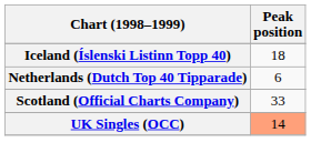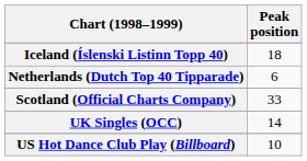 <table class="wikitable sortable plainrowheaders">
 <tr>
 <th scope="col">Chart (1998–1999)</th>
 <th scope="col">Peak<br>position</th>
 </tr>
 <tr>
 </tr>
 <tr>
 </tr>
 <tr>
 <th scope="row">Iceland (<a href='#'>Íslenski Listinn Topp 40</a>)</th>
 <td align="center">18</td>
 </tr>
 <tr>
 <th scope="row">Netherlands (<a href='#'>Dutch Top 40 Tipparade</a>)</th>
 <td align="center">6</td>
 </tr>
 <tr>
 </tr>
 <tr>
 <th scope="row">Scotland (<a href='#'>Official Charts Company</a>)</th>
 <td align="center">33</td>
 </tr>
 <tr>
 </tr>
 <tr>
 <th scope="row"><a href='#'>UK Singles</a> (<a href='#'>OCC</a>)</th>
-<td align="center" style="background: lightsalmon;">14</td>
+<td align="center">14</td>
 </tr>
 <tr>
 </tr>
+<tr>
+<th scope="row">US <a href='#'>Hot Dance Club Play</a> (<em><a href='#'>Billboard</a></em>)</th>
+<td align="center">10</td>
+</tr>
 </table>
